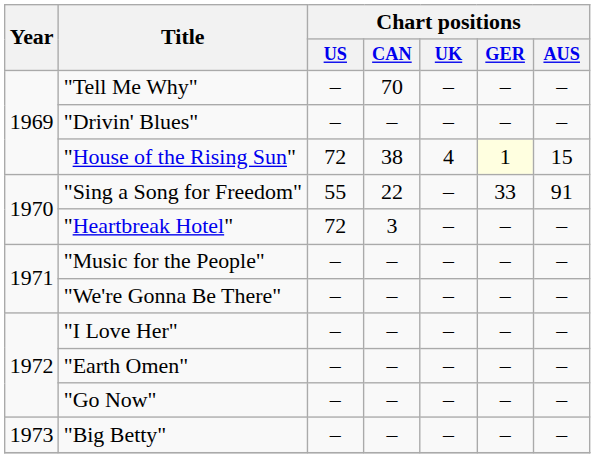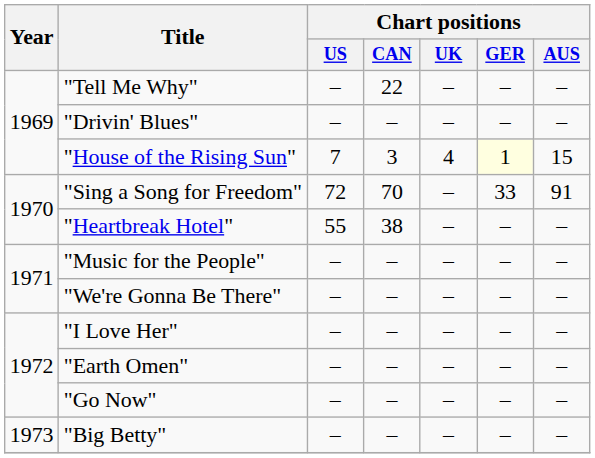 <table class="wikitable" style="text-align:center;">
 <tr>
 <th rowspan="2">Year</th>
 <th rowspan="2">Title</th>
 <th colspan="5">Chart positions</th>
 </tr>
 <tr style="font-size:smaller;">
 <th width="35"><a href='#'>US</a><br></th>
 <th width="35"><a href='#'>CAN</a><br></th>
 <th width="35"><a href='#'>UK</a><br></th>
 <th width="35"><a href='#'>GER</a><br></th>
 <th width="35"><a href='#'>AUS</a><br></th>
 </tr>
 <tr>
 <td rowspan="3">1969</td>
 <td align="left">"Tell Me Why"</td>
 <td>–</td>
-<td>70</td>
+<td>22</td>
 <td>–</td>
 <td>–</td>
 <td>–</td>
 </tr>
 <tr>
 <td align="left">"Drivin' Blues"</td>
 <td>–</td>
 <td>–</td>
 <td>–</td>
 <td>–</td>
 <td>–</td>
 </tr>
 <tr>
 <td align="left">"<a href='#'>House of the Rising Sun</a>"</td>
-<td>72</td>
-<td>38</td>
+<td>7</td>
+<td>3</td>
 <td>4</td>
 <td style="background: lightyellow;">1</td>
 <td>15</td>
 </tr>
 <tr>
 <td rowspan="2">1970</td>
 <td align="left">"Sing a Song for Freedom"</td>
-<td>55</td>
-<td>22</td>
+<td>72</td>
+<td>70</td>
 <td>–</td>
 <td>33</td>
 <td>91</td>
 </tr>
 <tr>
 <td align="left">"<a href='#'>Heartbreak Hotel</a>"</td>
-<td>72</td>
-<td>3</td>
+<td>55</td>
+<td>38</td>
 <td>–</td>
 <td>–</td>
 <td>–</td>
 </tr>
 <tr>
 <td rowspan="2">1971</td>
 <td align="left">"Music for the People"</td>
 <td>–</td>
 <td>–</td>
 <td>–</td>
 <td>–</td>
 <td>–</td>
 </tr>
 <tr>
 <td align="left">"We're Gonna Be There"</td>
 <td>–</td>
 <td>–</td>
 <td>–</td>
 <td>–</td>
 <td>–</td>
 </tr>
 <tr>
 <td rowspan="3">1972</td>
 <td align="left">"I Love Her"</td>
 <td>–</td>
 <td>–</td>
 <td>–</td>
 <td>–</td>
 <td>–</td>
 </tr>
 <tr>
 <td align="left">"Earth Omen"</td>
 <td>–</td>
 <td>–</td>
 <td>–</td>
 <td>–</td>
 <td>–</td>
 </tr>
 <tr>
 <td align="left">"Go Now"</td>
 <td>–</td>
 <td>–</td>
 <td>–</td>
 <td>–</td>
 <td>–</td>
 </tr>
 <tr>
 <td>1973</td>
 <td align="left">"Big Betty"</td>
 <td>–</td>
 <td>–</td>
 <td>–</td>
 <td>–</td>
 <td>–</td>
 </tr>
 <tr>
 </tr>
 </table>
